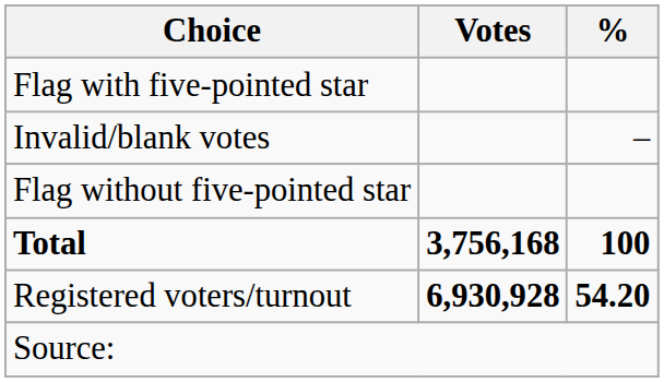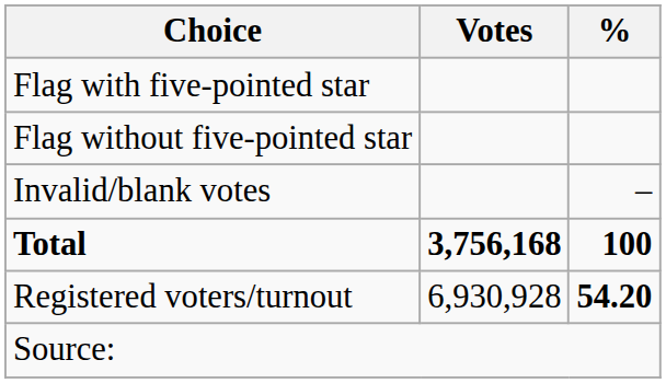 <table class=wikitable style=text-align:right>
 <tr>
 <th>Choice</th>
 <th>Votes</th>
 <th>%</th>
 </tr>
 <tr>
 <td align=left>Flag with five-pointed star</td>
 <td></td>
 <td></td>
 </tr>
 <tr>
+<td align=left>Flag without five-pointed star</td>
+<td></td>
+<td></td>
+</tr>
+<tr>
 <td align=left>Invalid/blank votes</td>
 <td></td>
 <td>–</td>
-</tr>
-<tr>
-<td align=left>Flag without five-pointed star</td>
-<td></td>
-<td></td>
 </tr>
 <tr>
 <td align=left><strong>Total</strong></td>
 <td><strong>3,756,168</strong></td>
 <td><strong>100</strong></td>
 </tr>
 <tr>
 <td align=left>Registered voters/turnout</td>
-<td><strong>6,930,928</strong></td>
+<td>6,930,928</td>
 <td><strong>54.20</strong></td>
 </tr>
 <tr>
 <td align=left colspan=3>Source: </td>
 </tr>
 </table>
